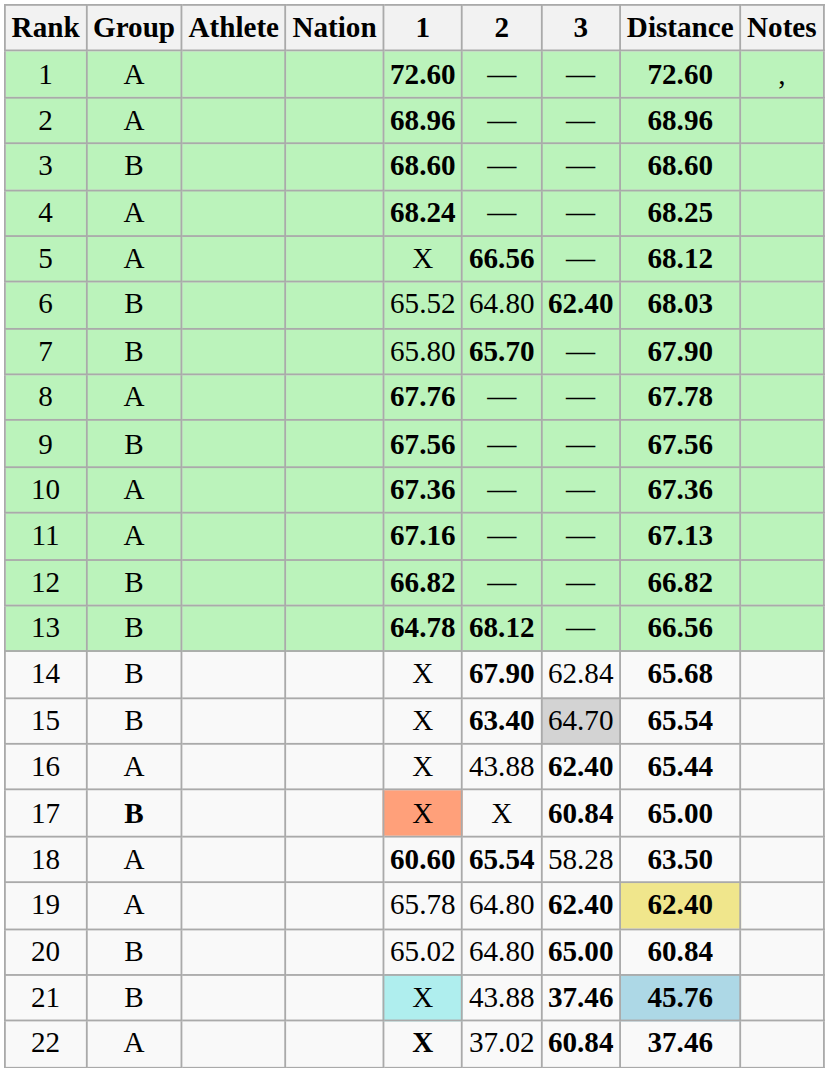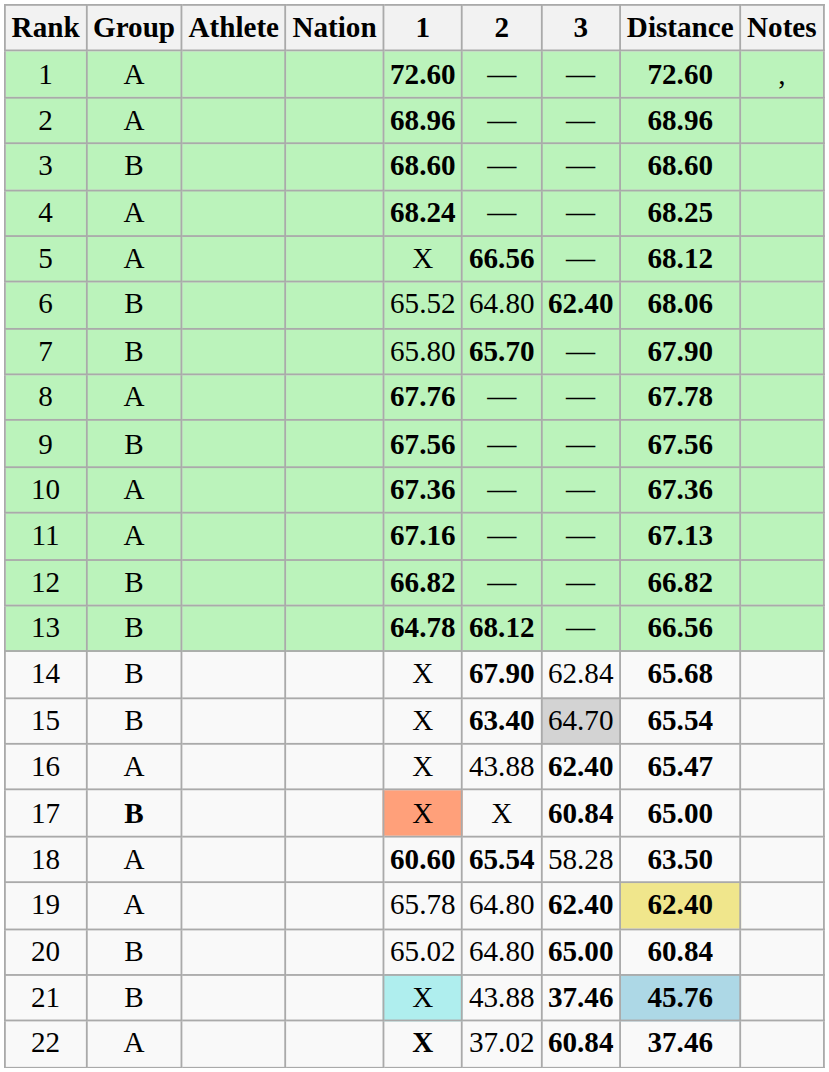 <table class="wikitable sortable" style="text-align:center">
 <tr>
 <th>Rank</th>
 <th>Group</th>
 <th>Athlete</th>
 <th>Nation</th>
 <th>1</th>
 <th>2</th>
 <th>3</th>
 <th>Distance</th>
 <th>Notes</th>
 </tr>
 <tr bgcolor=bbf3bb>
 <td>1</td>
 <td>A</td>
 <td align=left></td>
 <td align=left></td>
 <td><strong>72.60</strong> </td>
 <td data-sort-value=66.00>—</td>
 <td data-sort-value=66.00>—</td>
 <td><strong>72.60</strong></td>
 <td>, </td>
 </tr>
 <tr bgcolor=bbf3bb>
 <td>2</td>
 <td>A</td>
 <td align=left></td>
 <td align=left></td>
 <td><strong>68.96</strong></td>
 <td data-sort-value=66.00>—</td>
 <td data-sort-value=66.00>—</td>
 <td><strong>68.96</strong></td>
 <td></td>
 </tr>
 <tr bgcolor=bbf3bb>
 <td>3</td>
 <td>B</td>
 <td align=left></td>
 <td align=left></td>
 <td><strong>68.60</strong></td>
 <td data-sort-value=66.00>—</td>
 <td data-sort-value=66.00>—</td>
 <td><strong>68.60</strong></td>
 <td></td>
 </tr>
 <tr bgcolor=bbf3bb>
 <td>4</td>
 <td>A</td>
 <td align=left></td>
 <td align=left></td>
 <td><strong>68.24</strong></td>
 <td data-sort-value=66.00>—</td>
 <td data-sort-value=66.00>—</td>
 <td><strong>68.25</strong></td>
 <td></td>
 </tr>
 <tr bgcolor=bbf3bb>
 <td>5</td>
 <td>A</td>
 <td align=left></td>
 <td align=left></td>
 <td data-sort-value=1.00>X</td>
 <td><strong>66.56</strong></td>
 <td data-sort-value=66.00>—</td>
 <td><strong>68.12</strong></td>
 <td></td>
 </tr>
 <tr bgcolor=bbf3bb>
 <td>6</td>
 <td>B</td>
 <td align=left></td>
 <td align=left></td>
 <td>65.52</td>
 <td>64.80</td>
 <td><strong>62.40</strong></td>
-<td><strong>68.03</strong></td>
+<td><strong>68.06</strong></td>
 <td></td>
 </tr>
 <tr bgcolor=bbf3bb>
 <td>7</td>
 <td>B</td>
 <td align=left></td>
 <td align=left></td>
 <td>65.80</td>
 <td><strong>65.70</strong></td>
 <td data-sort-value=66.00>—</td>
 <td><strong>67.90</strong></td>
 <td></td>
 </tr>
 <tr bgcolor=bbf3bb>
 <td>8</td>
 <td>A</td>
 <td align=left></td>
 <td align=left></td>
 <td><strong>67.76</strong></td>
 <td data-sort-value=66.00>—</td>
 <td data-sort-value=66.00>—</td>
 <td><strong>67.78</strong></td>
 <td></td>
 </tr>
 <tr bgcolor=bbf3bb>
 <td>9</td>
 <td>B</td>
 <td align=left></td>
 <td align=left></td>
 <td><strong>67.56</strong></td>
 <td data-sort-value=66.00>—</td>
 <td data-sort-value=66.00>—</td>
 <td><strong>67.56</strong></td>
 <td></td>
 </tr>
 <tr bgcolor=bbf3bb>
 <td>10</td>
 <td>A</td>
 <td align=left></td>
 <td align=left></td>
 <td><strong>67.36</strong></td>
 <td data-sort-value=66.00>—</td>
 <td data-sort-value=66.00>—</td>
 <td><strong>67.36</strong></td>
 <td></td>
 </tr>
 <tr bgcolor=bbf3bb>
 <td>11</td>
 <td>A</td>
 <td align=left></td>
 <td align=left></td>
 <td><strong>67.16</strong></td>
 <td data-sort-value=66.00>—</td>
 <td data-sort-value=66.00>—</td>
 <td><strong>67.13</strong></td>
 <td></td>
 </tr>
 <tr bgcolor=bbf3bb>
 <td>12</td>
 <td>B</td>
 <td align=left></td>
 <td align=left></td>
 <td><strong>66.82</strong></td>
 <td data-sort-value=66.00>—</td>
 <td data-sort-value=66.00>—</td>
 <td><strong>66.82</strong></td>
 <td></td>
 </tr>
 <tr bgcolor=bbf3bb>
 <td>13</td>
 <td>B</td>
 <td align=left></td>
 <td align=left></td>
 <td><strong>64.78</strong></td>
 <td><strong>68.12</strong></td>
 <td data-sort-value=66.00>—</td>
 <td><strong>66.56</strong></td>
 <td></td>
 </tr>
 <tr>
 <td>14</td>
 <td>B</td>
 <td align=left></td>
 <td align=left></td>
 <td data-sort-value=1.00>X</td>
 <td><strong>67.90</strong></td>
 <td>62.84</td>
 <td><strong>65.68</strong></td>
 <td></td>
 </tr>
 <tr>
 <td>15</td>
 <td>B</td>
 <td align=left></td>
 <td align=left></td>
 <td data-sort-value=1.00>X</td>
 <td><strong>63.40</strong></td>
 <td style="background: lightgrey;">64.70</td>
 <td><strong>65.54</strong></td>
 <td></td>
 </tr>
 <tr>
 <td>16</td>
 <td>A</td>
 <td align=left></td>
 <td align=left></td>
 <td data-sort-value=1.00>X</td>
 <td>43.88</td>
 <td><strong>62.40</strong></td>
-<td><strong>65.44</strong></td>
+<td><strong>65.47</strong></td>
 <td></td>
 </tr>
 <tr>
 <td>17</td>
 <td><strong>B</strong></td>
 <td align=left></td>
 <td align=left></td>
 <td data-sort-value=1.00 style="background: lightsalmon;">X</td>
 <td data-sort-value=1.00>X</td>
 <td><strong>60.84</strong></td>
 <td><strong>65.00</strong></td>
 <td></td>
 </tr>
 <tr>
 <td>18</td>
 <td>A</td>
 <td align=left></td>
 <td align=left></td>
 <td><strong>60.60</strong></td>
 <td><strong>65.54</strong></td>
 <td>58.28</td>
 <td><strong>63.50</strong></td>
 <td></td>
 </tr>
 <tr>
 <td>19</td>
 <td>A</td>
 <td align=left></td>
 <td align=left></td>
 <td>65.78</td>
 <td>64.80</td>
 <td><strong>62.40</strong></td>
 <td style="background: khaki;"><strong>62.40</strong></td>
 <td></td>
 </tr>
 <tr>
 <td>20</td>
 <td>B</td>
 <td align=left></td>
 <td align=left></td>
 <td>65.02</td>
 <td>64.80</td>
 <td><strong>65.00</strong></td>
 <td><strong>60.84</strong></td>
 <td></td>
 </tr>
 <tr>
 <td>21</td>
 <td>B</td>
 <td align=left></td>
 <td align=left></td>
 <td data-sort-value=1.00 style="background: paleturquoise;">X</td>
 <td>43.88</td>
 <td><strong>37.46</strong></td>
 <td style="background: lightblue;"><strong>45.76</strong></td>
 <td></td>
 </tr>
 <tr>
 <td>22</td>
 <td>A</td>
 <td align=left></td>
 <td align=left></td>
 <td data-sort-value=1.00><strong>X</strong></td>
 <td>37.02</td>
 <td><strong>60.84</strong></td>
 <td><strong>37.46</strong></td>
 <td></td>
 </tr>
 </table>
